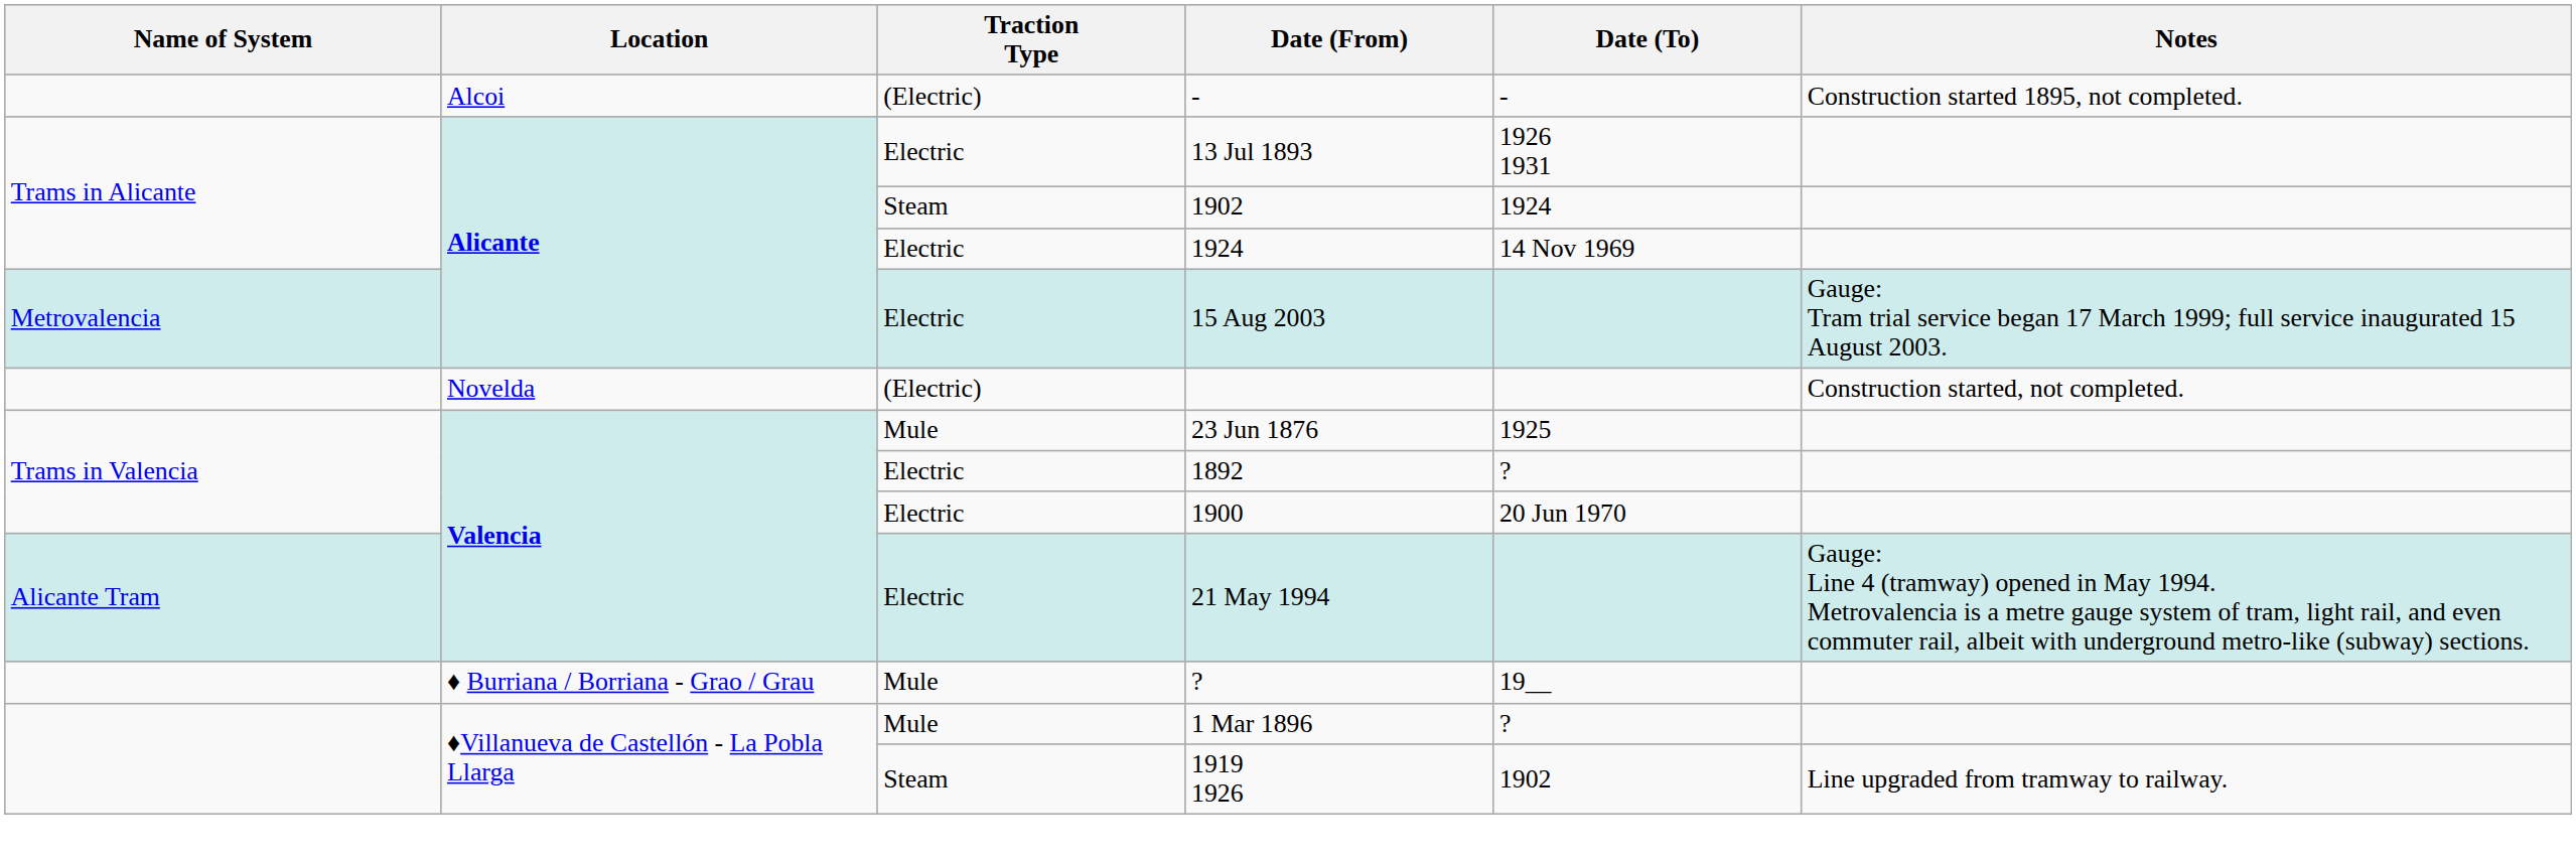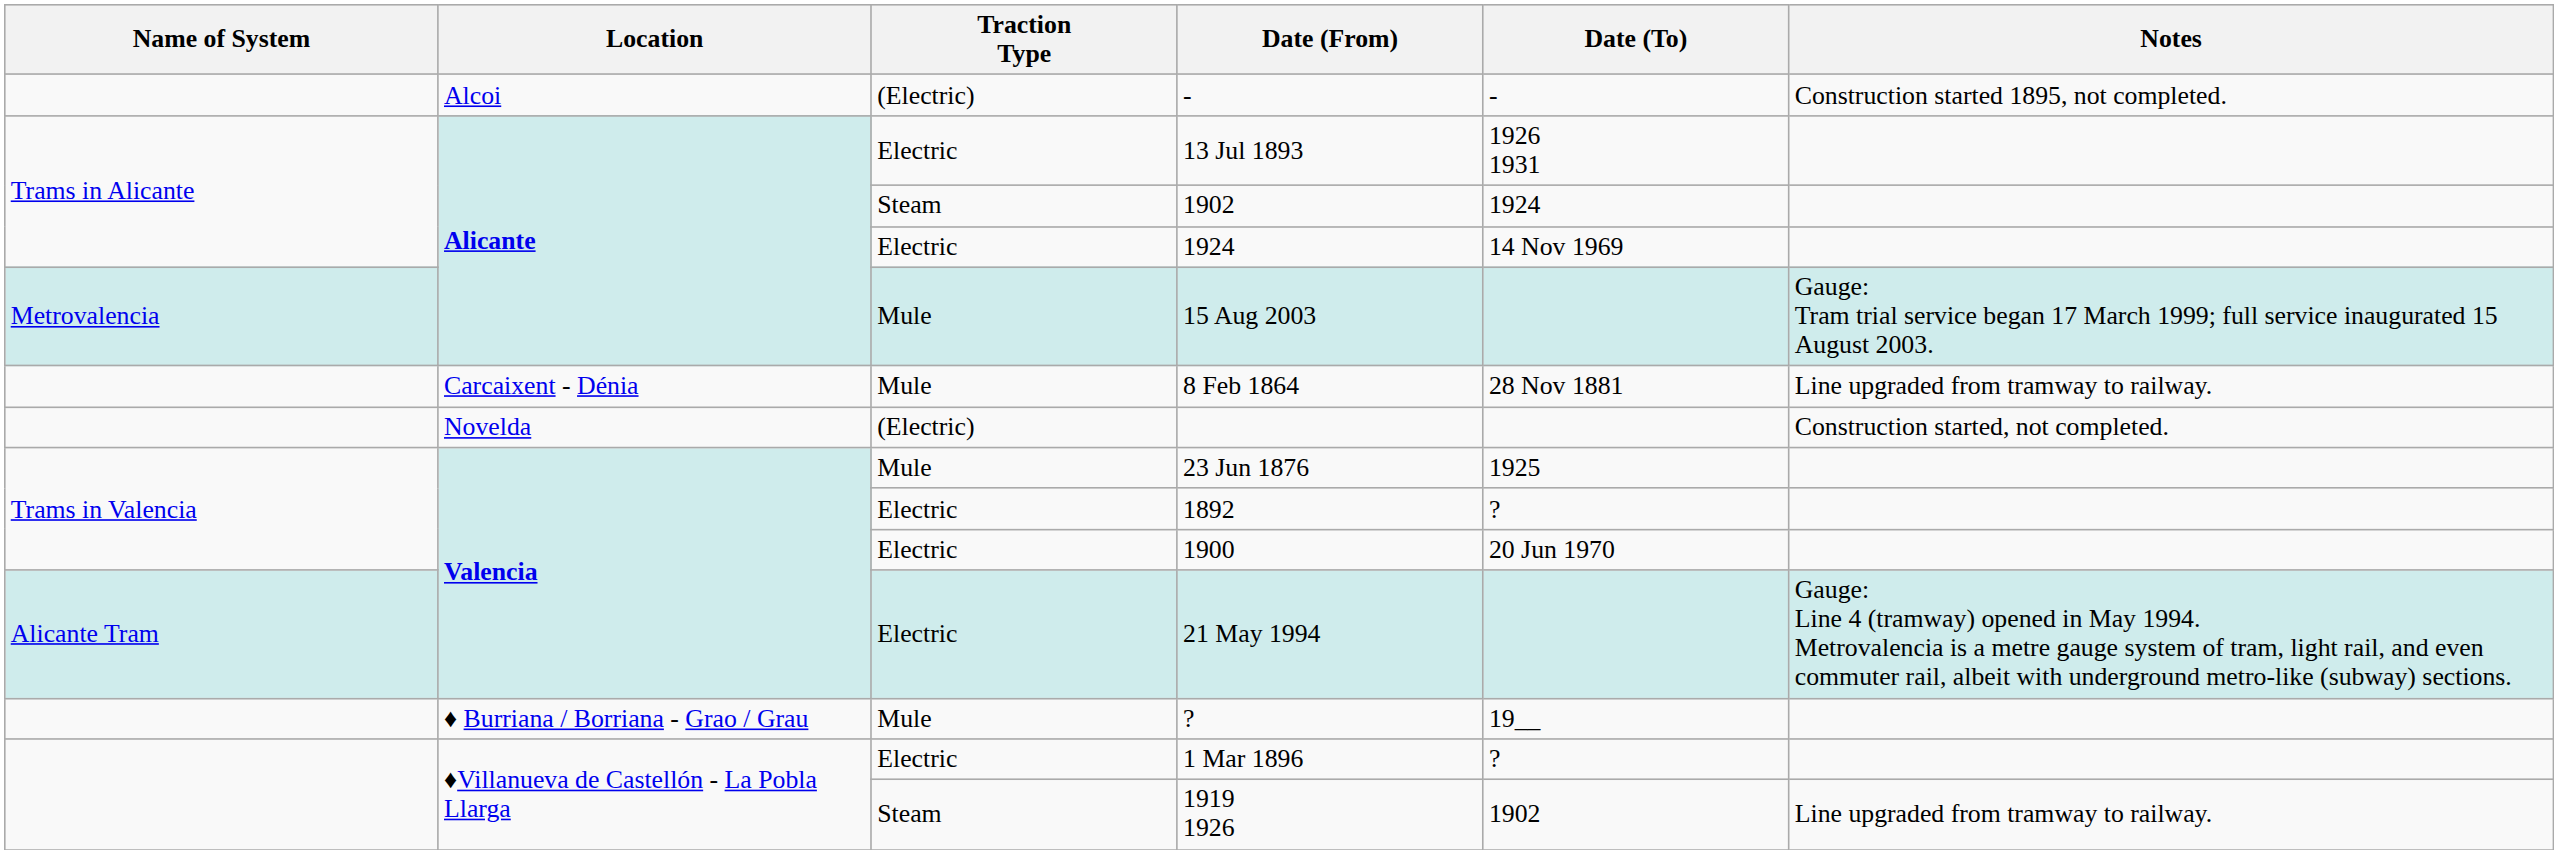 <table class="wikitable" style="width:100%;">
 <tr>
 <th style="width:17%;">Name of System</th>
 <th style="width:17%;">Location</th>
 <th style="width:12%;">Traction<br>Type</th>
 <th style="width:12%;">Date (From)</th>
 <th style="width:12%;">Date (To)</th>
 <th style="width:30%;">Notes</th>
 </tr>
 <tr>
 <td> </td>
 <td><a href='#'>Alcoi</a></td>
 <td>(Electric)</td>
 <td>-</td>
 <td>-</td>
 <td>Construction started 1895, not completed.</td>
 </tr>
 <tr>
 <td rowspan="3"><a href='#'>Trams in Alicante</a></td>
 <td style="background:#CFECEC" rowspan="4"><strong><a href='#'>Alicante</a></strong></td>
 <td>Electric</td>
 <td>13 Jul 1893</td>
 <td>1926<br>1931</td>
 <td> </td>
 </tr>
 <tr>
 <td>Steam</td>
 <td>1902</td>
 <td>1924</td>
 <td> </td>
 </tr>
 <tr>
 <td>Electric</td>
 <td>1924</td>
 <td>14 Nov 1969</td>
 <td> </td>
 </tr>
 <tr style="background:#CFECEC">
 <td><a href='#'>Metrovalencia</a></td>
-<td>Electric</td>
+<td>Mule</td>
 <td>15 Aug 2003</td>
 <td> </td>
 <td>Gauge: <br>Tram trial service began 17 March 1999; full service inaugurated 15 August 2003.</td>
+</tr>
+<tr>
+<td> </td>
+<td><a href='#'>Carcaixent</a> - <a href='#'>Dénia</a></td>
+<td>Mule</td>
+<td>8 Feb 1864</td>
+<td>28 Nov 1881</td>
+<td>Line upgraded from tramway to railway.</td>
 </tr>
 <tr>
 <td> </td>
 <td><a href='#'>Novelda</a></td>
 <td>(Electric)</td>
 <td> </td>
 <td> </td>
 <td>Construction started, not completed.</td>
 </tr>
 <tr>
 <td rowspan="3"><a href='#'>Trams in Valencia</a></td>
 <td style="background:#CFECEC" rowspan="4"><strong><a href='#'>Valencia</a></strong></td>
 <td>Mule</td>
 <td>23 Jun 1876</td>
 <td>1925</td>
 <td> </td>
 </tr>
 <tr>
 <td>Electric</td>
 <td>1892</td>
 <td>?</td>
 <td> </td>
 </tr>
 <tr>
 <td>Electric</td>
 <td>1900</td>
 <td>20 Jun 1970</td>
 <td> </td>
 </tr>
 <tr style="background:#CFECEC">
 <td><a href='#'>Alicante Tram</a></td>
 <td>Electric</td>
 <td>21 May 1994</td>
 <td> </td>
 <td>Gauge: <br>Line 4 (tramway) opened in May 1994.<br>Metrovalencia is a metre gauge system of tram, light rail, and even commuter rail, albeit with underground metro-like (subway) sections.</td>
 </tr>
 <tr>
 <td> </td>
 <td>♦ <a href='#'>Burriana / Borriana</a> - <a href='#'>Grao / Grau</a></td>
 <td>Mule</td>
 <td>?</td>
 <td>19__</td>
 <td> </td>
 </tr>
 <tr>
 <td rowspan="2"> </td>
 <td rowspan="2">♦<a href='#'>Villanueva de Castellón</a> - <a href='#'>La Pobla Llarga</a></td>
-<td>Mule</td>
+<td>Electric</td>
 <td>1 Mar 1896</td>
 <td>?</td>
 <td> </td>
 </tr>
 <tr>
 <td>Steam</td>
 <td>1919<br>1926</td>
 <td>1902</td>
 <td>Line upgraded from tramway to railway.</td>
 </tr>
 </table>
